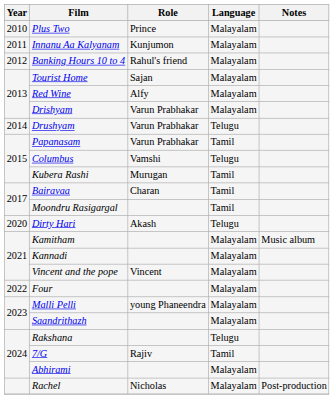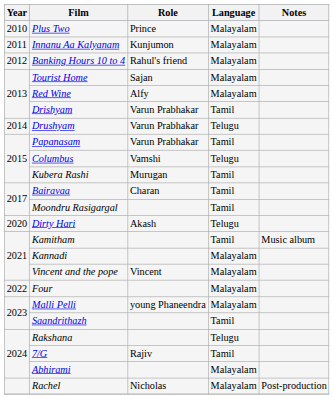 <table class="wikitable sortable" style="background:#f5f5f5;">
 <tr style="background:#B0C4DE;">
 <th>Year</th>
 <th>Film</th>
 <th>Role</th>
 <th>Language</th>
 <th class=unsortable>Notes</th>
 </tr>
 <tr>
 <td>2010</td>
 <td><em><a href='#'>Plus Two</a></em></td>
 <td>Prince</td>
 <td>Malayalam</td>
 <td></td>
 </tr>
 <tr>
 <td>2011</td>
 <td><em><a href='#'>Innanu Aa Kalyanam</a></em></td>
 <td>Kunjumon</td>
 <td>Malayalam</td>
 <td></td>
 </tr>
 <tr>
 <td>2012</td>
 <td><em><a href='#'>Banking Hours 10 to 4</a></em></td>
 <td>Rahul's friend</td>
 <td>Malayalam</td>
 <td></td>
 </tr>
 <tr>
 <td rowspan="3">2013</td>
 <td><em><a href='#'>Tourist Home</a></em></td>
 <td>Sajan</td>
 <td>Malayalam</td>
 <td></td>
 </tr>
 <tr>
 <td><em><a href='#'>Red Wine</a></em></td>
 <td>Alfy</td>
 <td>Malayalam</td>
 <td></td>
 </tr>
 <tr>
 <td><em><a href='#'>Drishyam</a></em></td>
 <td>Varun Prabhakar</td>
-<td>Malayalam</td>
+<td>Tamil</td>
 <td></td>
 </tr>
 <tr>
 <td>2014</td>
 <td><em><a href='#'>Drushyam</a></em></td>
 <td>Varun Prabhakar</td>
 <td>Telugu</td>
 <td></td>
 </tr>
 <tr>
 <td rowspan="3">2015</td>
 <td><em><a href='#'>Papanasam</a></em></td>
 <td>Varun Prabhakar</td>
 <td>Tamil</td>
 <td></td>
 </tr>
 <tr>
 <td><em><a href='#'>Columbus</a></em></td>
 <td>Vamshi</td>
 <td>Telugu</td>
 <td></td>
 </tr>
 <tr>
 <td><em>Kubera Rashi</em></td>
 <td>Murugan</td>
 <td>Tamil</td>
 <td></td>
 </tr>
 <tr>
 <td rowspan="2">2017</td>
 <td><em><a href='#'>Bairavaa</a></em></td>
 <td>Charan</td>
 <td>Tamil</td>
 <td></td>
 </tr>
 <tr>
 <td><em>Moondru Rasigargal</em></td>
 <td></td>
 <td>Tamil</td>
 <td></td>
 </tr>
 <tr>
 <td>2020</td>
 <td><em><a href='#'>Dirty Hari</a></em></td>
 <td>Akash</td>
 <td>Telugu</td>
 <td></td>
 </tr>
 <tr>
 <td rowspan="3">2021</td>
 <td><em>Kamitham</em></td>
 <td></td>
-<td>Malayalam</td>
+<td>Tamil</td>
 <td>Music album</td>
 </tr>
 <tr>
 <td><em>Kannadi</em></td>
 <td></td>
 <td>Malayalam</td>
 <td></td>
 </tr>
 <tr>
 <td><em>Vincent and the pope</em></td>
 <td>Vincent</td>
 <td>Malayalam</td>
 <td></td>
 </tr>
 <tr>
 <td>2022</td>
 <td><em>Four</em></td>
 <td></td>
 <td>Malayalam</td>
 <td></td>
 </tr>
 <tr>
 <td rowspan="2">2023</td>
 <td><em><a href='#'>Malli Pelli</a></em></td>
 <td>young Phaneendra</td>
 <td>Malayalam</td>
 <td></td>
 </tr>
 <tr>
 <td><em><a href='#'>Saandrithazh</a></em></td>
 <td></td>
-<td>Malayalam</td>
+<td>Tamil</td>
 <td></td>
 </tr>
 <tr>
 <td rowspan="3">2024</td>
 <td><em>Rakshana</em></td>
 <td></td>
 <td>Telugu</td>
 <td></td>
 </tr>
 <tr>
 <td><em><a href='#'>7/G</a></em></td>
 <td>Rajiv</td>
 <td>Tamil</td>
 <td></td>
 </tr>
 <tr>
 <td><em><a href='#'>Abhirami</a></em></td>
 <td></td>
 <td>Malayalam</td>
 <td></td>
 </tr>
 <tr>
 <td></td>
 <td><em>Rachel</em></td>
 <td>Nicholas</td>
 <td>Malayalam</td>
 <td>Post-production</td>
 </tr>
 <tr>
 </tr>
 </table>
